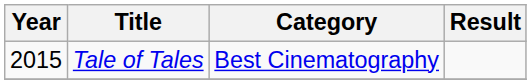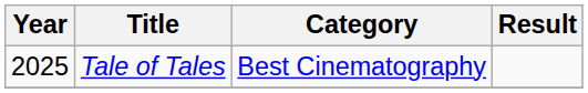 <table class="wikitable">
 <tr>
 <th>Year</th>
 <th>Title</th>
 <th>Category</th>
 <th>Result</th>
 </tr>
 <tr>
-<td>2015</td>
+<td>2025</td>
 <td><em><a href='#'>Tale of Tales</a></em></td>
 <td><a href='#'>Best Cinematography</a></td>
 <td></td>
 </tr>
 <tr>
 </tr>
 </table>
